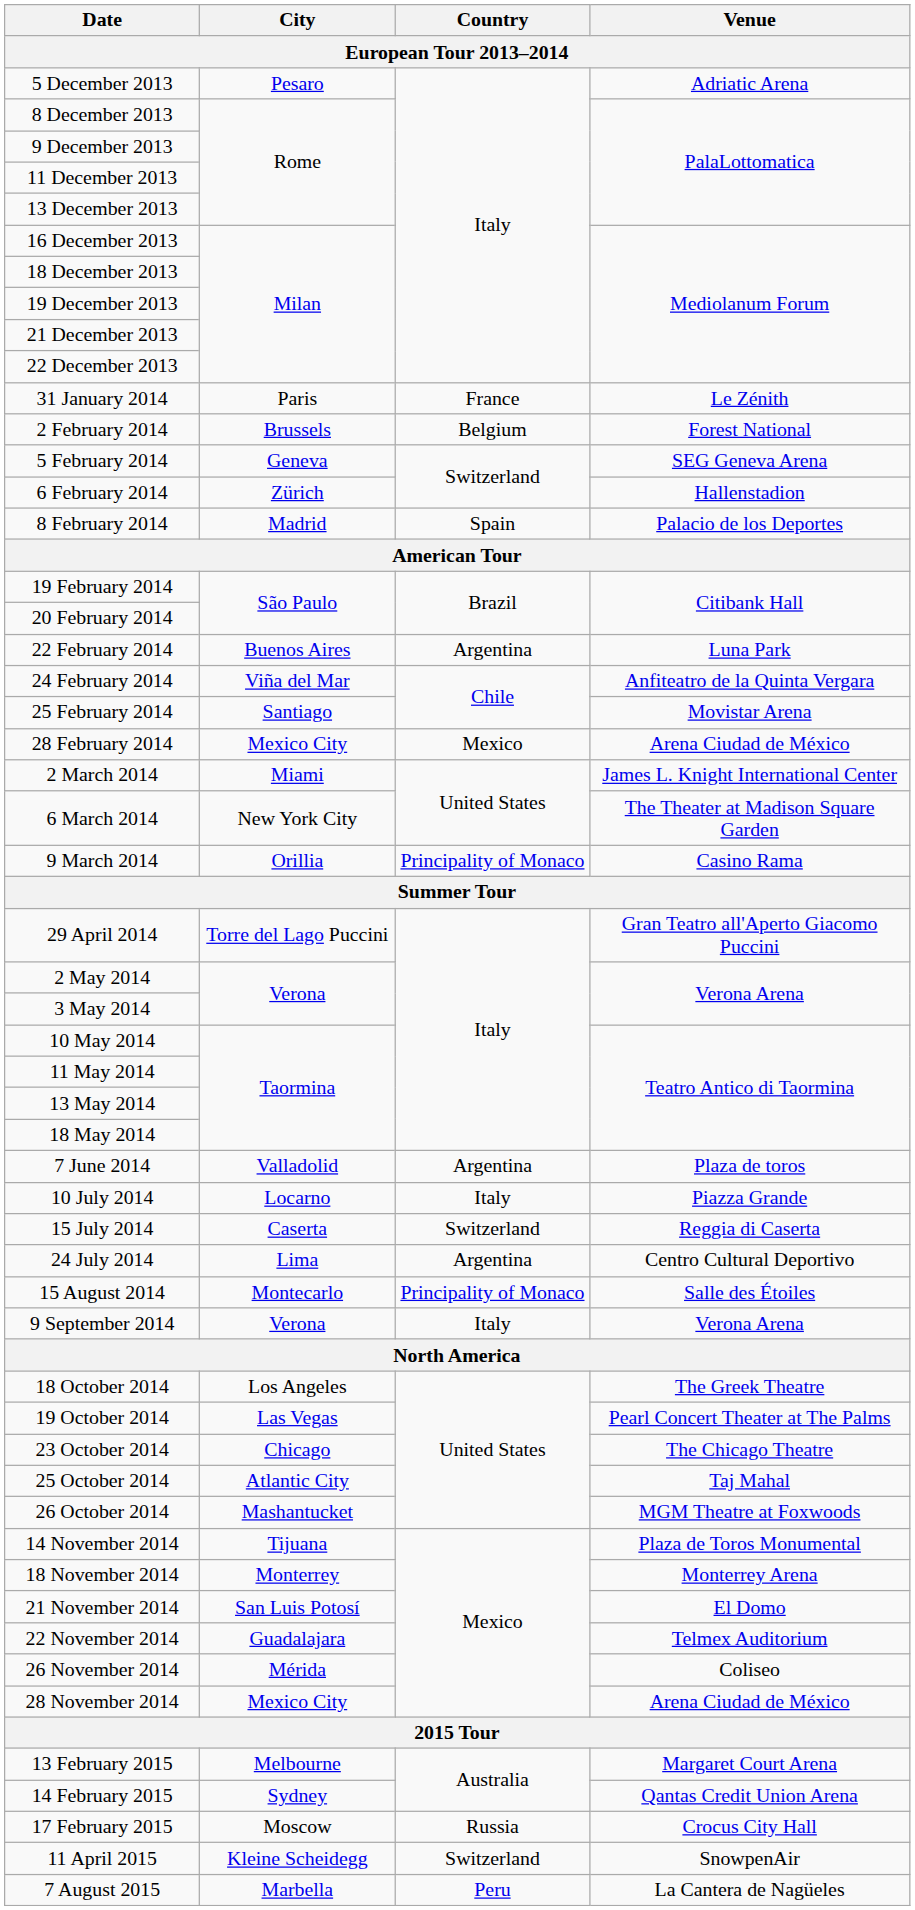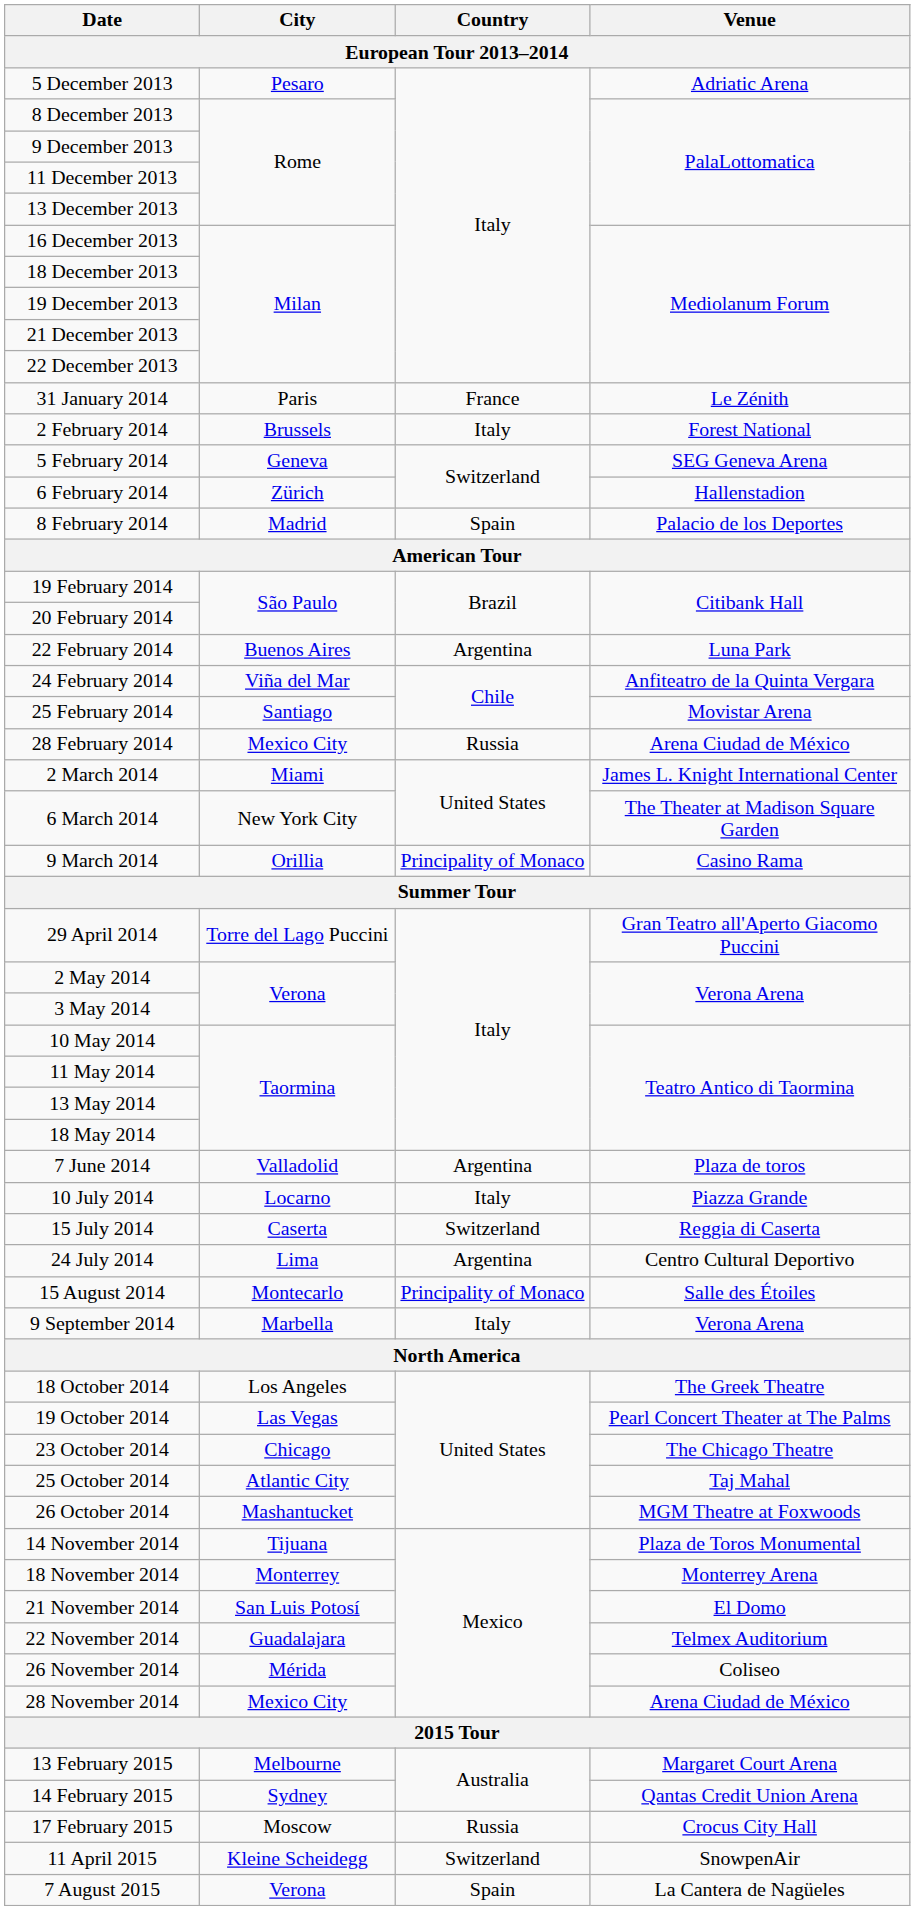 <table class="wikitable" style="text-align:center;">
 <tr>
 <th style="width:150px;">Date</th>
 <th style="width:150px;">City</th>
 <th style="width:150px;">Country</th>
 <th style="width:250px;">Venue</th>
 </tr>
 <tr>
 <th colspan="6">European Tour 2013–2014</th>
 </tr>
 <tr>
 <td>5 December 2013</td>
 <td><a href='#'>Pesaro</a></td>
 <td rowspan="10">Italy</td>
 <td><a href='#'>Adriatic Arena</a></td>
 </tr>
 <tr>
 <td>8 December 2013</td>
 <td rowspan="4">Rome</td>
 <td rowspan="4"><a href='#'>PalaLottomatica</a></td>
 </tr>
 <tr>
 <td>9 December 2013</td>
 </tr>
 <tr>
 <td>11 December 2013</td>
 </tr>
 <tr>
 <td>13 December 2013</td>
 </tr>
 <tr>
 <td>16 December 2013</td>
 <td rowspan="5"><a href='#'>Milan</a></td>
 <td rowspan="5"><a href='#'>Mediolanum Forum</a></td>
 </tr>
 <tr>
 <td>18 December 2013</td>
 </tr>
 <tr>
 <td>19 December 2013</td>
 </tr>
 <tr>
 <td>21 December 2013</td>
 </tr>
 <tr>
 <td>22 December 2013</td>
 </tr>
 <tr>
 <td>31 January 2014</td>
 <td>Paris</td>
 <td>France</td>
 <td><a href='#'>Le Zénith</a></td>
 </tr>
 <tr>
 <td>2 February 2014</td>
 <td><a href='#'>Brussels</a></td>
-<td>Belgium</td>
+<td>Italy</td>
 <td><a href='#'>Forest National</a></td>
 </tr>
 <tr>
 <td>5 February 2014</td>
 <td><a href='#'>Geneva</a></td>
 <td rowspan="2">Switzerland</td>
 <td><a href='#'>SEG Geneva Arena</a></td>
 </tr>
 <tr>
 <td>6 February 2014</td>
 <td><a href='#'>Zürich</a></td>
 <td><a href='#'>Hallenstadion</a></td>
 </tr>
 <tr>
 <td>8 February 2014</td>
 <td><a href='#'>Madrid</a></td>
 <td>Spain</td>
 <td><a href='#'>Palacio de los Deportes</a></td>
 </tr>
 <tr>
 <th colspan="6">American Tour</th>
 </tr>
 <tr>
 <td>19 February 2014</td>
 <td rowspan="2"><a href='#'>São Paulo</a></td>
 <td rowspan="2">Brazil</td>
 <td rowspan="2"><a href='#'>Citibank Hall</a></td>
 </tr>
 <tr>
 <td>20 February 2014</td>
 </tr>
 <tr>
 <td>22 February 2014</td>
 <td><a href='#'>Buenos Aires</a></td>
 <td>Argentina</td>
 <td><a href='#'>Luna Park</a></td>
 </tr>
 <tr>
 <td>24 February 2014</td>
 <td><a href='#'>Viña del Mar</a></td>
 <td rowspan="2"><a href='#'>Chile</a></td>
 <td><a href='#'>Anfiteatro de la Quinta Vergara</a></td>
 </tr>
 <tr>
 <td>25 February 2014</td>
 <td><a href='#'>Santiago</a></td>
 <td><a href='#'>Movistar Arena</a></td>
 </tr>
 <tr>
 <td>28 February 2014</td>
 <td><a href='#'>Mexico City</a></td>
-<td>Mexico</td>
+<td>Russia</td>
 <td><a href='#'>Arena Ciudad de México</a></td>
 </tr>
 <tr>
 <td>2 March 2014</td>
 <td><a href='#'>Miami</a></td>
 <td rowspan="2">United States</td>
 <td><a href='#'>James L. Knight International Center</a></td>
 </tr>
 <tr>
 <td>6 March 2014</td>
 <td>New York City</td>
 <td><a href='#'>The Theater at Madison Square Garden</a></td>
 </tr>
 <tr>
 <td>9 March 2014</td>
 <td><a href='#'>Orillia</a></td>
 <td><a href='#'>Principality of Monaco</a></td>
 <td><a href='#'>Casino Rama</a></td>
 </tr>
 <tr>
 <th colspan="4">Summer Tour</th>
 </tr>
 <tr>
 <td>29 April 2014</td>
 <td><a href='#'>Torre del Lago</a> Puccini</td>
 <td rowspan="7">Italy</td>
 <td><a href='#'>Gran Teatro all'Aperto Giacomo Puccini</a></td>
 </tr>
 <tr>
 <td>2 May 2014</td>
 <td rowspan="2"><a href='#'>Verona</a></td>
 <td rowspan="2"><a href='#'>Verona Arena</a></td>
 </tr>
 <tr>
 <td>3 May 2014</td>
 </tr>
 <tr>
 <td>10 May 2014</td>
 <td rowspan="4"><a href='#'>Taormina</a></td>
 <td rowspan="4"><a href='#'>Teatro Antico di Taormina</a></td>
 </tr>
 <tr>
 <td>11 May 2014</td>
 </tr>
 <tr>
 <td>13 May 2014</td>
 </tr>
 <tr>
 <td>18 May 2014</td>
 </tr>
 <tr>
 <td>7 June 2014</td>
 <td><a href='#'>Valladolid</a></td>
 <td>Argentina</td>
 <td><a href='#'>Plaza de toros</a></td>
 </tr>
 <tr>
 <td>10 July 2014</td>
 <td><a href='#'>Locarno</a></td>
 <td>Italy</td>
 <td><a href='#'>Piazza Grande</a></td>
 </tr>
 <tr>
 <td>15 July 2014</td>
 <td><a href='#'>Caserta</a></td>
 <td>Switzerland</td>
 <td><a href='#'>Reggia di Caserta</a></td>
 </tr>
 <tr>
 <td>24 July 2014</td>
 <td><a href='#'>Lima</a></td>
 <td>Argentina</td>
 <td>Centro Cultural Deportivo</td>
 </tr>
 <tr>
 <td>15 August 2014</td>
 <td><a href='#'>Montecarlo</a></td>
 <td><a href='#'>Principality of Monaco</a></td>
 <td><a href='#'>Salle des Étoiles</a></td>
 </tr>
 <tr>
 <td>9 September 2014</td>
-<td><a href='#'>Verona</a></td>
+<td><a href='#'>Marbella</a></td>
 <td>Italy</td>
 <td><a href='#'>Verona Arena</a></td>
 </tr>
 <tr>
 <th colspan="4">North America</th>
 </tr>
 <tr>
 <td>18 October 2014</td>
 <td>Los Angeles</td>
 <td rowspan="5">United States</td>
 <td><a href='#'>The Greek Theatre</a></td>
 </tr>
 <tr>
 <td>19 October 2014</td>
 <td><a href='#'>Las Vegas</a></td>
 <td><a href='#'>Pearl Concert Theater at The Palms</a></td>
 </tr>
 <tr>
 <td>23 October 2014</td>
 <td><a href='#'>Chicago</a></td>
 <td><a href='#'>The Chicago Theatre</a></td>
 </tr>
 <tr>
 <td>25 October 2014</td>
 <td><a href='#'>Atlantic City</a></td>
 <td><a href='#'>Taj Mahal</a></td>
 </tr>
 <tr>
 <td>26 October 2014</td>
 <td><a href='#'>Mashantucket</a></td>
 <td><a href='#'>MGM Theatre at Foxwoods</a></td>
 </tr>
 <tr>
 <td>14 November 2014</td>
 <td><a href='#'>Tijuana</a></td>
 <td rowspan="6">Mexico</td>
 <td><a href='#'>Plaza de Toros Monumental</a></td>
 </tr>
 <tr>
 <td>18 November 2014</td>
 <td><a href='#'>Monterrey</a></td>
 <td><a href='#'>Monterrey Arena</a></td>
 </tr>
 <tr>
 <td>21 November 2014</td>
 <td><a href='#'>San Luis Potosí</a></td>
 <td><a href='#'>El Domo</a></td>
 </tr>
 <tr>
 <td>22 November 2014</td>
 <td><a href='#'>Guadalajara</a></td>
 <td><a href='#'>Telmex Auditorium</a></td>
 </tr>
 <tr>
 <td>26 November 2014</td>
 <td><a href='#'>Mérida</a></td>
 <td>Coliseo</td>
 </tr>
 <tr>
 <td>28 November 2014</td>
 <td><a href='#'>Mexico City</a></td>
 <td><a href='#'>Arena Ciudad de México</a></td>
 </tr>
 <tr>
 <th colspan="4">2015 Tour</th>
 </tr>
 <tr>
 <td>13 February 2015</td>
 <td><a href='#'>Melbourne</a></td>
 <td rowspan="2">Australia</td>
 <td><a href='#'>Margaret Court Arena</a></td>
 </tr>
 <tr>
 <td>14 February 2015</td>
 <td><a href='#'>Sydney</a></td>
 <td><a href='#'>Qantas Credit Union Arena</a></td>
 </tr>
 <tr>
 <td>17 February 2015</td>
 <td>Moscow</td>
 <td>Russia</td>
 <td><a href='#'>Crocus City Hall</a></td>
 </tr>
 <tr>
 <td>11 April 2015</td>
 <td><a href='#'>Kleine Scheidegg</a></td>
 <td>Switzerland</td>
 <td>SnowpenAir</td>
 </tr>
 <tr>
 <td>7 August 2015</td>
-<td><a href='#'>Marbella</a></td>
-<td><a href='#'>Peru</a></td>
+<td><a href='#'>Verona</a></td>
+<td>Spain</td>
 <td>La Cantera de Nagüeles</td>
 </tr>
 </table>
